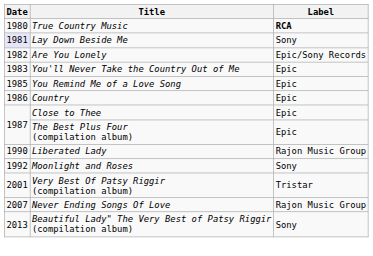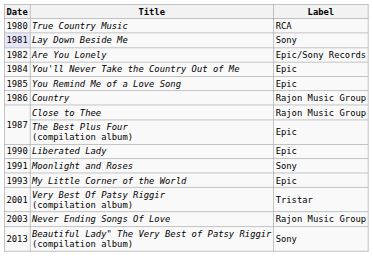 <table class="wikitable">
 <tr>
 <th>Date</th>
 <th>Title</th>
 <th>Label</th>
 </tr>
 <tr>
 <td>1980</td>
 <td><em>True Country Music</em></td>
-<td><strong>RCA</strong></td>
+<td>RCA</td>
 </tr>
 <tr>
 <td style="background: lavender;">1981</td>
 <td><em>Lay Down Beside Me</em></td>
 <td>Sony</td>
 </tr>
 <tr>
 <td>1982</td>
 <td><em>Are You Lonely</em></td>
 <td>Epic/Sony Records</td>
 </tr>
 <tr>
-<td>1983</td>
+<td>1984</td>
 <td><em>You'll Never Take the Country Out of Me</em></td>
 <td>Epic</td>
 </tr>
 <tr>
 <td>1985</td>
 <td><em>You Remind Me of a Love Song</em></td>
 <td>Epic</td>
 </tr>
 <tr>
 <td>1986</td>
 <td><em>Country</em></td>
-<td>Epic</td>
+<td>Rajon Music Group</td>
 </tr>
 <tr>
 <td rowspan=2>1987</td>
 <td><em>Close to Thee</em></td>
-<td>Epic</td>
+<td>Rajon Music Group</td>
 </tr>
 <tr>
 <td><em>The Best Plus Four</em> <br> (compilation album)</td>
 <td>Epic</td>
 </tr>
 <tr>
 <td>1990</td>
 <td><em>Liberated Lady</em></td>
-<td>Rajon Music Group</td>
+<td>Epic</td>
 </tr>
 <tr>
-<td>1992</td>
+<td>1991</td>
 <td><em>Moonlight and Roses</em></td>
 <td>Sony</td>
+</tr>
+<tr>
+<td>1993</td>
+<td><em>My Little Corner of the World</em></td>
+<td>Epic</td>
 </tr>
 <tr>
 <td>2001</td>
 <td><em>Very Best Of Patsy Riggir</em> <br> (compilation album)</td>
 <td>Tristar</td>
 </tr>
 <tr>
-<td>2007</td>
+<td>2003</td>
 <td><em>Never Ending Songs Of Love</em></td>
 <td>Rajon Music Group</td>
 </tr>
 <tr>
 <td>2013</td>
 <td><em>Beautiful Lady" The Very Best of Patsy Riggir</em> <br> (compilation album)</td>
 <td>Sony</td>
 </tr>
 </table>
